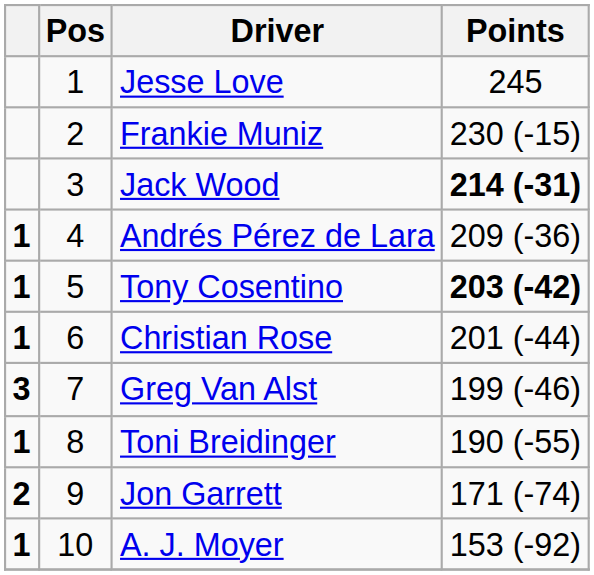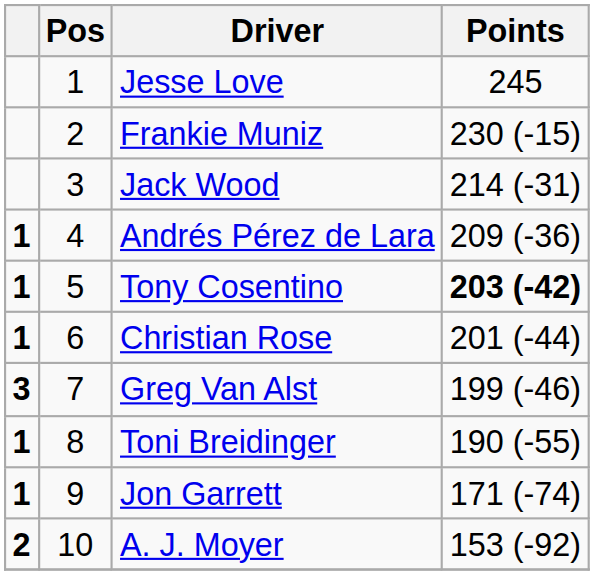 <table class="wikitable" style="font-size: 95%;">
 <tr>
 <th></th>
 <th>Pos</th>
 <th>Driver</th>
 <th>Points</th>
 </tr>
 <tr>
 <td align="left"></td>
 <td style="text-align:center;">1</td>
 <td><a href='#'>Jesse Love</a></td>
 <td style="text-align:center;">245</td>
 </tr>
 <tr>
 <td align="left"></td>
 <td style="text-align:center;">2</td>
 <td><a href='#'>Frankie Muniz</a></td>
 <td style="text-align:center;">230 (-15)</td>
 </tr>
 <tr>
 <td align="left"></td>
 <td style="text-align:center;">3</td>
 <td><a href='#'>Jack Wood</a></td>
-<td style="text-align:center;"><strong>214 (-31)</strong></td>
+<td style="text-align:center;">214 (-31)</td>
 </tr>
 <tr>
 <td align="left"> <strong>1</strong></td>
 <td style="text-align:center;">4</td>
 <td><a href='#'>Andrés Pérez de Lara</a></td>
 <td style="text-align:center;">209 (-36)</td>
 </tr>
 <tr>
 <td align="left"> <strong>1</strong></td>
 <td style="text-align:center;">5</td>
 <td><a href='#'>Tony Cosentino</a></td>
 <td style="text-align:center;"><strong>203 (-42)</strong></td>
 </tr>
 <tr>
 <td align="left"> <strong>1</strong></td>
 <td style="text-align:center;">6</td>
 <td><a href='#'>Christian Rose</a></td>
 <td style="text-align:center;">201 (-44)</td>
 </tr>
 <tr>
 <td align="left"> <strong>3</strong></td>
 <td style="text-align:center;">7</td>
 <td><a href='#'>Greg Van Alst</a></td>
 <td style="text-align:center;">199 (-46)</td>
 </tr>
 <tr>
 <td align="left"> <strong>1</strong></td>
 <td style="text-align:center;">8</td>
 <td><a href='#'>Toni Breidinger</a></td>
 <td style="text-align:center;">190 (-55)</td>
 </tr>
 <tr>
-<td align="left"> <strong>2</strong></td>
+<td align="left"> <strong>1</strong></td>
 <td style="text-align:center;">9</td>
 <td><a href='#'>Jon Garrett</a></td>
 <td style="text-align:center;">171 (-74)</td>
 </tr>
 <tr>
-<td align="left"> <strong>1</strong></td>
+<td align="left"> <strong>2</strong></td>
 <td style="text-align:center;">10</td>
 <td><a href='#'>A. J. Moyer</a></td>
 <td style="text-align:center;">153 (-92)</td>
 </tr>
 <tr class="sortbottom">
 </tr>
 </table>
